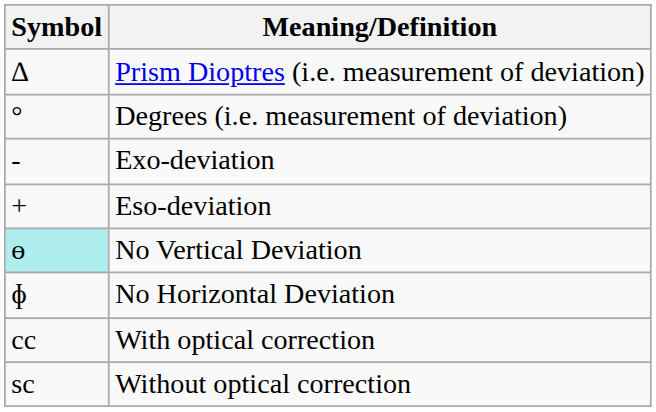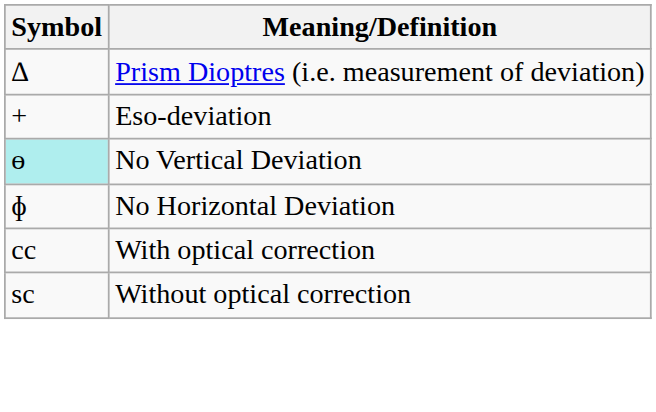 <table class="wikitable">
 <tr>
 <th>Symbol</th>
 <th>Meaning/Definition</th>
 </tr>
 <tr>
 <td>∆</td>
 <td><a href='#'>Prism Dioptres</a> (i.e. measurement of deviation)</td>
-</tr>
-<tr>
-<td>°</td>
-<td>Degrees (i.e. measurement of deviation)</td>
-</tr>
-<tr>
-<td>-</td>
-<td>Exo-deviation</td>
 </tr>
 <tr>
 <td>+</td>
 <td>Eso-deviation</td>
 </tr>
 <tr>
 <td style="background: paleturquoise;">ө</td>
 <td>No Vertical Deviation</td>
 </tr>
 <tr>
 <td>ɸ</td>
 <td>No Horizontal Deviation</td>
 </tr>
 <tr>
 <td>cc</td>
 <td>With optical correction</td>
 </tr>
 <tr>
 <td>sc</td>
 <td>Without optical correction</td>
 </tr>
 </table>
